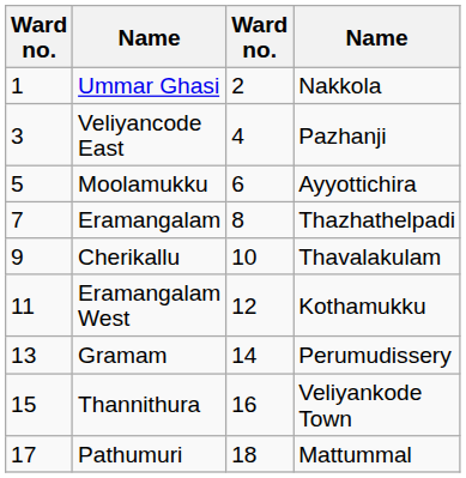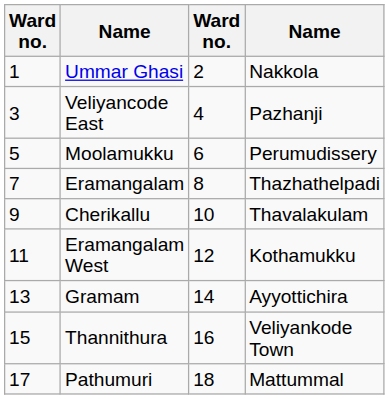 <table class="wikitable sortable" style="font-size: 95%;">
 <tr>
 <th width="20px">Ward no.</th>
 <th width="75px">Name</th>
 <th width="20px">Ward no.</th>
 <th width="75px">Name</th>
 </tr>
 <tr>
 <td>1</td>
 <td><a href='#'>Ummar Ghasi</a></td>
 <td>2</td>
 <td>Nakkola</td>
 </tr>
 <tr>
 <td>3</td>
 <td>Veliyancode East</td>
 <td>4</td>
 <td>Pazhanji</td>
 </tr>
 <tr>
 <td>5</td>
 <td>Moolamukku</td>
 <td>6</td>
-<td>Ayyottichira</td>
+<td>Perumudissery</td>
 </tr>
 <tr>
 <td>7</td>
 <td>Eramangalam</td>
 <td>8</td>
 <td>Thazhathelpadi</td>
 </tr>
 <tr>
 <td>9</td>
 <td>Cherikallu</td>
 <td>10</td>
 <td>Thavalakulam</td>
 </tr>
 <tr>
 <td>11</td>
 <td>Eramangalam West</td>
 <td>12</td>
 <td>Kothamukku</td>
 </tr>
 <tr>
 <td>13</td>
 <td>Gramam</td>
 <td>14</td>
-<td>Perumudissery</td>
+<td>Ayyottichira</td>
 </tr>
 <tr>
 <td>15</td>
 <td>Thannithura</td>
 <td>16</td>
 <td>Veliyankode Town</td>
 </tr>
 <tr>
 <td>17</td>
 <td>Pathumuri</td>
 <td>18</td>
 <td>Mattummal</td>
 </tr>
 </table>
